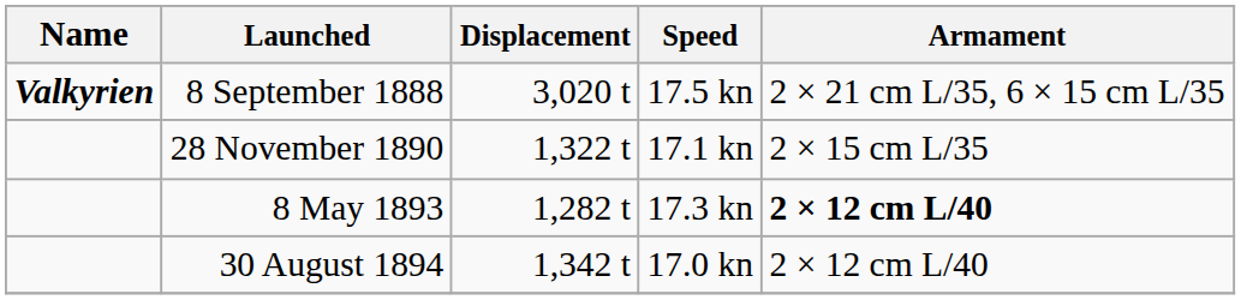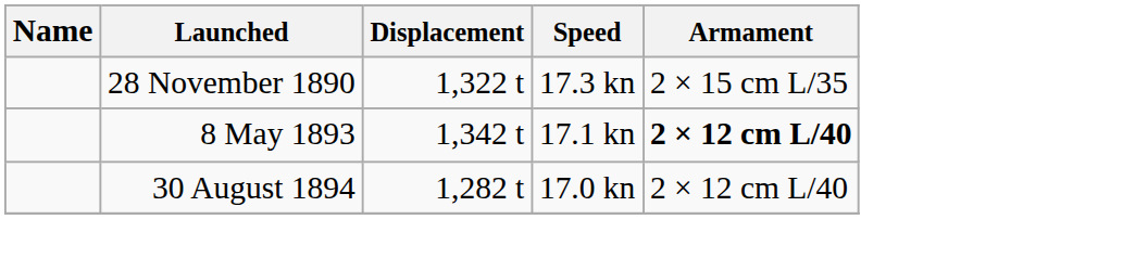 <table class="wikitable" style="font-size:97%;">
 <tr>
 <th>Name</th>
 <th align=right><small>Launched</small></th>
 <th align=right><small>Displacement</small></th>
 <th align=right><small>Speed</small></th>
 <th><small>Armament</small></th>
 </tr>
 <tr>
-<td><strong><em>Valkyrien</em></strong></td>
-<td align=right>8 September 1888</td>
-<td align=right>3,020 t</td>
-<td align=right>17.5 kn</td>
-<td>2 × 21 cm L/35, 6 × 15 cm L/35</td>
-</tr>
-<tr>
 <td></td>
 <td align=right>28 November 1890</td>
 <td align=right>1,322 t</td>
-<td align=right>17.1 kn</td>
+<td align=right>17.3 kn</td>
 <td>2 × 15 cm L/35</td>
 </tr>
 <tr>
 <td></td>
 <td align=right>8 May 1893</td>
-<td align=right>1,282 t</td>
-<td align=right>17.3 kn</td>
+<td align=right>1,342 t</td>
+<td align=right>17.1 kn</td>
 <td><strong>2 × 12 cm L/40</strong></td>
 </tr>
 <tr>
 <td></td>
 <td align=right>30 August 1894</td>
-<td align=right>1,342 t</td>
+<td align=right>1,282 t</td>
 <td align=right>17.0 kn</td>
 <td>2 × 12 cm L/40</td>
 </tr>
 <tr>
 </tr>
 </table>
